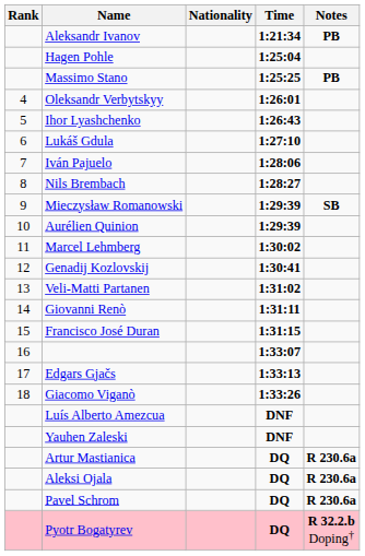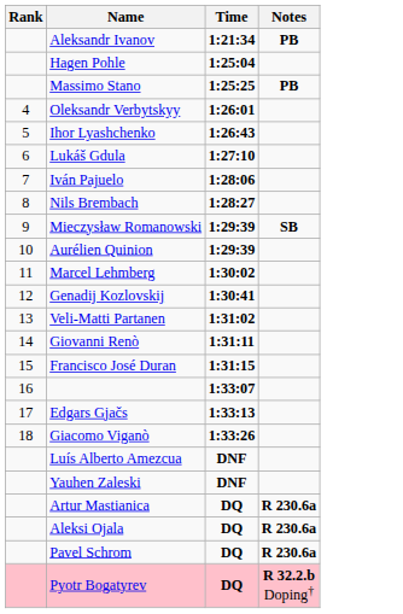 <table class="wikitable sortable" style="text-align:center">
 <tr>
 <th>Rank</th>
 <th>Name</th>
-<th>Nationality</th>
 <th>Time</th>
 <th>Notes</th>
 </tr>
 <tr>
 <td></td>
 <td align=left><a href='#'>Aleksandr Ivanov</a></td>
-<td align=left></td>
 <td><strong>1:21:34</strong></td>
 <td><strong>PB</strong></td>
 </tr>
 <tr>
 <td></td>
 <td align=left><a href='#'>Hagen Pohle</a></td>
-<td align=left></td>
 <td><strong>1:25:04</strong></td>
 <td></td>
 </tr>
 <tr>
 <td></td>
 <td align=left><a href='#'>Massimo Stano</a></td>
-<td align=left></td>
 <td><strong>1:25:25</strong></td>
 <td><strong>PB</strong></td>
 </tr>
 <tr>
 <td>4</td>
 <td align=left><a href='#'>Oleksandr Verbytskyy</a></td>
-<td align=left></td>
 <td><strong>1:26:01</strong></td>
 <td></td>
 </tr>
 <tr>
 <td>5</td>
 <td align=left><a href='#'>Ihor Lyashchenko</a></td>
-<td align=left></td>
 <td><strong>1:26:43</strong></td>
 <td></td>
 </tr>
 <tr>
 <td>6</td>
 <td align=left><a href='#'>Lukáš Gdula</a></td>
-<td align=left></td>
 <td><strong>1:27:10</strong></td>
 <td></td>
 </tr>
 <tr>
 <td>7</td>
 <td align=left><a href='#'>Iván Pajuelo</a></td>
-<td align=left></td>
 <td><strong>1:28:06</strong></td>
 <td></td>
 </tr>
 <tr>
 <td>8</td>
 <td align=left><a href='#'>Nils Brembach</a></td>
-<td align=left></td>
 <td><strong>1:28:27</strong></td>
 <td></td>
 </tr>
 <tr>
 <td>9</td>
 <td align=left><a href='#'>Mieczysław Romanowski</a></td>
-<td align=left></td>
 <td><strong>1:29:39</strong></td>
 <td><strong>SB</strong></td>
 </tr>
 <tr>
 <td>10</td>
 <td align=left><a href='#'>Aurélien Quinion</a></td>
-<td align=left></td>
 <td><strong>1:29:39</strong></td>
 <td></td>
 </tr>
 <tr>
 <td>11</td>
 <td align=left><a href='#'>Marcel Lehmberg</a></td>
-<td align=left></td>
 <td><strong>1:30:02</strong></td>
 <td></td>
 </tr>
 <tr>
 <td>12</td>
 <td align=left><a href='#'>Genadij Kozlovskij</a></td>
-<td align=left></td>
 <td><strong>1:30:41</strong></td>
 <td></td>
 </tr>
 <tr>
 <td>13</td>
 <td align=left><a href='#'>Veli-Matti Partanen</a></td>
-<td align=left></td>
 <td><strong>1:31:02</strong></td>
 <td></td>
 </tr>
 <tr>
 <td>14</td>
 <td align=left><a href='#'>Giovanni Renò</a></td>
-<td align=left></td>
 <td><strong>1:31:11</strong></td>
 <td></td>
 </tr>
 <tr>
 <td>15</td>
 <td align=left><a href='#'>Francisco José Duran</a></td>
-<td align=left></td>
 <td><strong>1:31:15</strong></td>
 <td></td>
 </tr>
 <tr>
 <td>16</td>
-<td align=left></td>
 <td align=left></td>
 <td><strong>1:33:07</strong></td>
 <td></td>
 </tr>
 <tr>
 <td>17</td>
 <td align=left><a href='#'>Edgars Gjačs</a></td>
-<td align=left></td>
 <td><strong>1:33:13</strong></td>
 <td></td>
 </tr>
 <tr>
 <td>18</td>
 <td align=left><a href='#'>Giacomo Viganò</a></td>
-<td align=left></td>
 <td><strong>1:33:26</strong></td>
 <td></td>
 </tr>
 <tr>
 <td></td>
 <td align=left><a href='#'>Luís Alberto Amezcua</a></td>
-<td align=left></td>
 <td><strong>DNF</strong></td>
 <td></td>
 </tr>
 <tr>
 <td></td>
 <td align=left><a href='#'>Yauhen Zaleski</a></td>
-<td align=left></td>
 <td><strong>DNF</strong></td>
 <td></td>
 </tr>
 <tr>
 <td></td>
 <td align=left><a href='#'>Artur Mastianica</a></td>
-<td align=left></td>
 <td><strong>DQ</strong></td>
 <td><strong>R 230.6a</strong></td>
 </tr>
 <tr>
 <td></td>
 <td align=left><a href='#'>Aleksi Ojala</a></td>
-<td align=left></td>
 <td><strong>DQ</strong></td>
 <td><strong>R 230.6a</strong></td>
 </tr>
 <tr>
 <td></td>
 <td align=left><a href='#'>Pavel Schrom</a></td>
-<td align=left></td>
 <td><strong>DQ</strong></td>
 <td><strong>R 230.6a</strong></td>
 </tr>
 <tr bgcolor=pink>
 <td></td>
 <td align=left><a href='#'>Pyotr Bogatyrev</a></td>
-<td align=left></td>
 <td><strong>DQ</strong></td>
 <td><strong>R 32.2.b</strong><br>Doping<sup>†</sup></td>
 </tr>
 </table>
